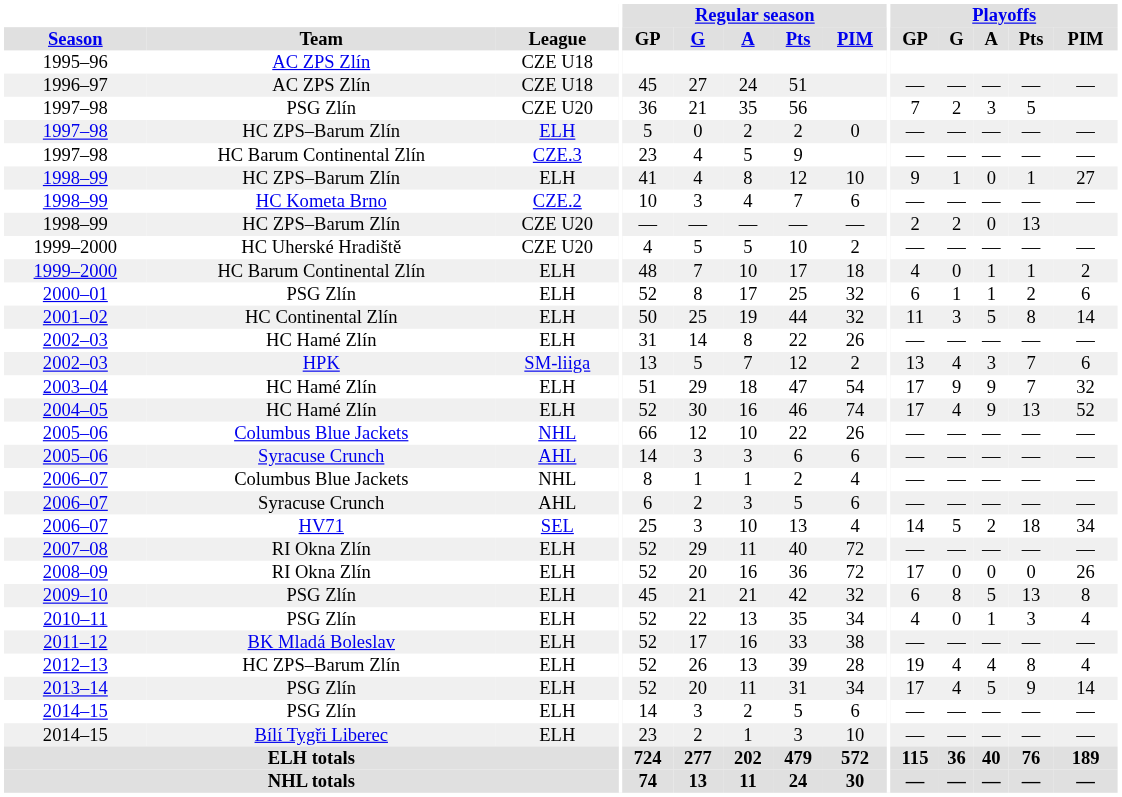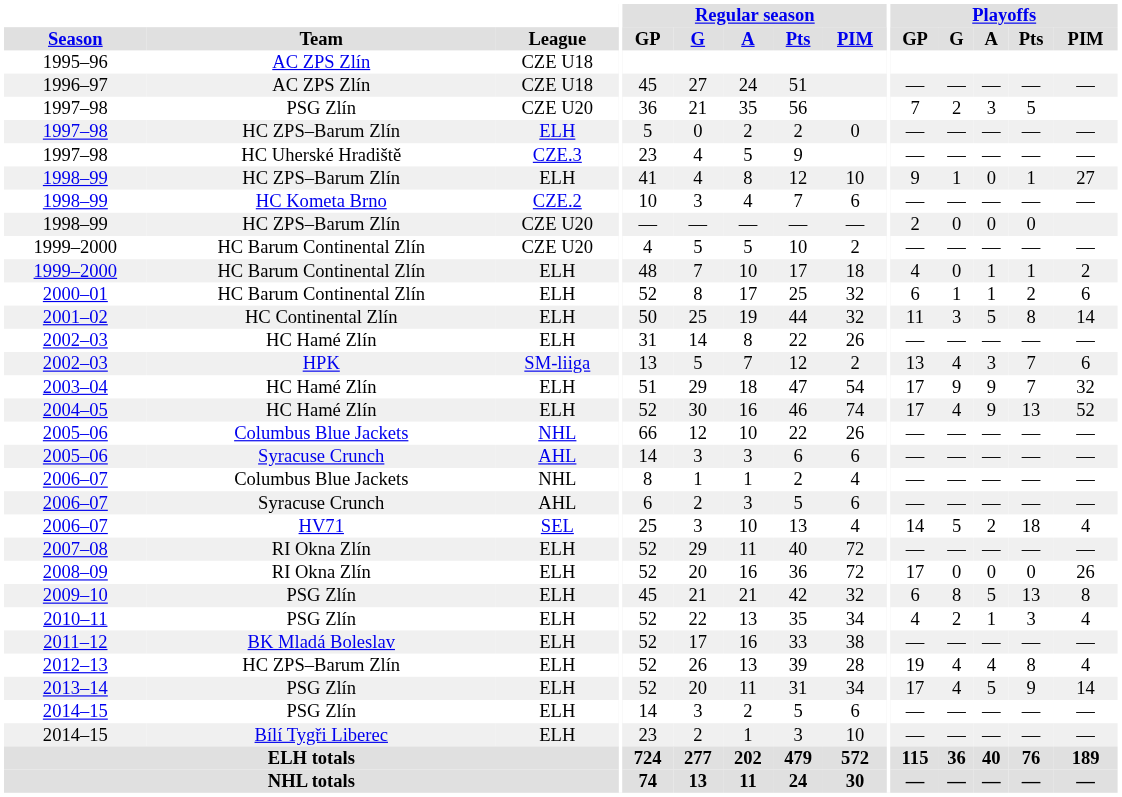 <table border="0" cellpadding="1" cellspacing="0" style="text-align:center; width:60em">
 <tr bgcolor="#e0e0e0">
 <th colspan="3" bgcolor="#ffffff"></th>
 <th rowspan="99" bgcolor="#ffffff"></th>
 <th colspan="5"><a href='#'>Regular season</a></th>
 <th rowspan="99" bgcolor="#ffffff"></th>
 <th colspan="5"><a href='#'>Playoffs</a></th>
 </tr>
 <tr bgcolor="#e0e0e0">
 <th><a href='#'>Season</a></th>
 <th>Team</th>
 <th>League</th>
 <th>GP</th>
 <th><a href='#'>G</a></th>
 <th><a href='#'>A</a></th>
 <th><a href='#'>Pts</a></th>
 <th><a href='#'>PIM</a></th>
 <th>GP</th>
 <th>G</th>
 <th>A</th>
 <th>Pts</th>
 <th>PIM</th>
 </tr>
 <tr>
 <td>1995–96</td>
 <td><a href='#'>AC ZPS Zlín</a></td>
 <td>CZE U18</td>
 <td></td>
 <td></td>
 <td></td>
 <td></td>
 <td></td>
 <td></td>
 <td></td>
 <td></td>
 <td></td>
 <td></td>
 </tr>
 <tr bgcolor="#f0f0f0">
 <td>1996–97</td>
 <td>AC ZPS Zlín</td>
 <td>CZE U18</td>
 <td>45</td>
 <td>27</td>
 <td>24</td>
 <td>51</td>
 <td></td>
 <td>—</td>
 <td>—</td>
 <td>—</td>
 <td>—</td>
 <td>—</td>
 </tr>
 <tr>
 <td>1997–98</td>
 <td>PSG Zlín</td>
 <td>CZE U20</td>
 <td>36</td>
 <td>21</td>
 <td>35</td>
 <td>56</td>
 <td></td>
 <td>7</td>
 <td>2</td>
 <td>3</td>
 <td>5</td>
 <td></td>
 </tr>
 <tr bgcolor="#f0f0f0">
 <td><a href='#'>1997–98</a></td>
 <td>HC ZPS–Barum Zlín</td>
 <td><a href='#'>ELH</a></td>
 <td>5</td>
 <td>0</td>
 <td>2</td>
 <td>2</td>
 <td>0</td>
 <td>—</td>
 <td>—</td>
 <td>—</td>
 <td>—</td>
 <td>—</td>
 </tr>
 <tr>
 <td>1997–98</td>
-<td>HC Barum Continental Zlín</td>
+<td>HC Uherské Hradiště</td>
 <td><a href='#'>CZE.3</a></td>
 <td>23</td>
 <td>4</td>
 <td>5</td>
 <td>9</td>
 <td></td>
 <td>—</td>
 <td>—</td>
 <td>—</td>
 <td>—</td>
 <td>—</td>
 </tr>
 <tr bgcolor="#f0f0f0">
 <td><a href='#'>1998–99</a></td>
 <td>HC ZPS–Barum Zlín</td>
 <td>ELH</td>
 <td>41</td>
 <td>4</td>
 <td>8</td>
 <td>12</td>
 <td>10</td>
 <td>9</td>
 <td>1</td>
 <td>0</td>
 <td>1</td>
 <td>27</td>
 </tr>
 <tr>
 <td><a href='#'>1998–99</a></td>
 <td><a href='#'>HC Kometa Brno</a></td>
 <td><a href='#'>CZE.2</a></td>
 <td>10</td>
 <td>3</td>
 <td>4</td>
 <td>7</td>
 <td>6</td>
 <td>—</td>
 <td>—</td>
 <td>—</td>
 <td>—</td>
 <td>—</td>
 </tr>
 <tr bgcolor="#f0f0f0">
 <td>1998–99</td>
 <td>HC ZPS–Barum Zlín</td>
 <td>CZE U20</td>
 <td>—</td>
 <td>—</td>
 <td>—</td>
 <td>—</td>
 <td>—</td>
 <td>2</td>
-<td>2</td>
 <td>0</td>
-<td>13</td>
+<td>0</td>
+<td>0</td>
 <td></td>
 </tr>
 <tr>
 <td>1999–2000</td>
-<td>HC Uherské Hradiště</td>
+<td>HC Barum Continental Zlín</td>
 <td>CZE U20</td>
 <td>4</td>
 <td>5</td>
 <td>5</td>
 <td>10</td>
 <td>2</td>
 <td>—</td>
 <td>—</td>
 <td>—</td>
 <td>—</td>
 <td>—</td>
 </tr>
 <tr bgcolor="#f0f0f0">
 <td><a href='#'>1999–2000</a></td>
 <td>HC Barum Continental Zlín</td>
 <td>ELH</td>
 <td>48</td>
 <td>7</td>
 <td>10</td>
 <td>17</td>
 <td>18</td>
 <td>4</td>
 <td>0</td>
 <td>1</td>
 <td>1</td>
 <td>2</td>
 </tr>
 <tr>
 <td><a href='#'>2000–01</a></td>
-<td>PSG Zlín</td>
+<td>HC Barum Continental Zlín</td>
 <td>ELH</td>
 <td>52</td>
 <td>8</td>
 <td>17</td>
 <td>25</td>
 <td>32</td>
 <td>6</td>
 <td>1</td>
 <td>1</td>
 <td>2</td>
 <td>6</td>
 </tr>
 <tr bgcolor="#f0f0f0">
 <td><a href='#'>2001–02</a></td>
 <td>HC Continental Zlín</td>
 <td>ELH</td>
 <td>50</td>
 <td>25</td>
 <td>19</td>
 <td>44</td>
 <td>32</td>
 <td>11</td>
 <td>3</td>
 <td>5</td>
 <td>8</td>
 <td>14</td>
 </tr>
 <tr>
 <td><a href='#'>2002–03</a></td>
 <td>HC Hamé Zlín</td>
 <td>ELH</td>
 <td>31</td>
 <td>14</td>
 <td>8</td>
 <td>22</td>
 <td>26</td>
 <td>—</td>
 <td>—</td>
 <td>—</td>
 <td>—</td>
 <td>—</td>
 </tr>
 <tr bgcolor="#f0f0f0">
 <td><a href='#'>2002–03</a></td>
 <td><a href='#'>HPK</a></td>
 <td><a href='#'>SM-liiga</a></td>
 <td>13</td>
 <td>5</td>
 <td>7</td>
 <td>12</td>
 <td>2</td>
 <td>13</td>
 <td>4</td>
 <td>3</td>
 <td>7</td>
 <td>6</td>
 </tr>
 <tr>
 <td><a href='#'>2003–04</a></td>
 <td>HC Hamé Zlín</td>
 <td>ELH</td>
 <td>51</td>
 <td>29</td>
 <td>18</td>
 <td>47</td>
 <td>54</td>
 <td>17</td>
 <td>9</td>
 <td>9</td>
 <td>7</td>
 <td>32</td>
 </tr>
 <tr bgcolor="#f0f0f0">
 <td><a href='#'>2004–05</a></td>
 <td>HC Hamé Zlín</td>
 <td>ELH</td>
 <td>52</td>
 <td>30</td>
 <td>16</td>
 <td>46</td>
 <td>74</td>
 <td>17</td>
 <td>4</td>
 <td>9</td>
 <td>13</td>
 <td>52</td>
 </tr>
 <tr>
 <td><a href='#'>2005–06</a></td>
 <td><a href='#'>Columbus Blue Jackets</a></td>
 <td><a href='#'>NHL</a></td>
 <td>66</td>
 <td>12</td>
 <td>10</td>
 <td>22</td>
 <td>26</td>
 <td>—</td>
 <td>—</td>
 <td>—</td>
 <td>—</td>
 <td>—</td>
 </tr>
 <tr bgcolor="#f0f0f0">
 <td><a href='#'>2005–06</a></td>
 <td><a href='#'>Syracuse Crunch</a></td>
 <td><a href='#'>AHL</a></td>
 <td>14</td>
 <td>3</td>
 <td>3</td>
 <td>6</td>
 <td>6</td>
 <td>—</td>
 <td>—</td>
 <td>—</td>
 <td>—</td>
 <td>—</td>
 </tr>
 <tr>
 <td><a href='#'>2006–07</a></td>
 <td>Columbus Blue Jackets</td>
 <td>NHL</td>
 <td>8</td>
 <td>1</td>
 <td>1</td>
 <td>2</td>
 <td>4</td>
 <td>—</td>
 <td>—</td>
 <td>—</td>
 <td>—</td>
 <td>—</td>
 </tr>
 <tr bgcolor="#f0f0f0">
 <td><a href='#'>2006–07</a></td>
 <td>Syracuse Crunch</td>
 <td>AHL</td>
 <td>6</td>
 <td>2</td>
 <td>3</td>
 <td>5</td>
 <td>6</td>
 <td>—</td>
 <td>—</td>
 <td>—</td>
 <td>—</td>
 <td>—</td>
 </tr>
 <tr>
 <td><a href='#'>2006–07</a></td>
 <td><a href='#'>HV71</a></td>
 <td><a href='#'>SEL</a></td>
 <td>25</td>
 <td>3</td>
 <td>10</td>
 <td>13</td>
 <td>4</td>
 <td>14</td>
 <td>5</td>
 <td>2</td>
 <td>18</td>
-<td>34</td>
+<td>4</td>
 </tr>
 <tr bgcolor="#f0f0f0">
 <td><a href='#'>2007–08</a></td>
 <td>RI Okna Zlín</td>
 <td>ELH</td>
 <td>52</td>
 <td>29</td>
 <td>11</td>
 <td>40</td>
 <td>72</td>
 <td>—</td>
 <td>—</td>
 <td>—</td>
 <td>—</td>
 <td>—</td>
 </tr>
 <tr>
 <td><a href='#'>2008–09</a></td>
 <td>RI Okna Zlín</td>
 <td>ELH</td>
 <td>52</td>
 <td>20</td>
 <td>16</td>
 <td>36</td>
 <td>72</td>
 <td>17</td>
 <td>0</td>
 <td>0</td>
 <td>0</td>
 <td>26</td>
 </tr>
 <tr bgcolor="#f0f0f0">
 <td><a href='#'>2009–10</a></td>
 <td>PSG Zlín</td>
 <td>ELH</td>
 <td>45</td>
 <td>21</td>
 <td>21</td>
 <td>42</td>
 <td>32</td>
 <td>6</td>
 <td>8</td>
 <td>5</td>
 <td>13</td>
 <td>8</td>
 </tr>
 <tr>
 <td><a href='#'>2010–11</a></td>
 <td>PSG Zlín</td>
 <td>ELH</td>
 <td>52</td>
 <td>22</td>
 <td>13</td>
 <td>35</td>
 <td>34</td>
 <td>4</td>
-<td>0</td>
+<td>2</td>
 <td>1</td>
 <td>3</td>
 <td>4</td>
 </tr>
 <tr bgcolor="#f0f0f0">
 <td><a href='#'>2011–12</a></td>
 <td><a href='#'>BK Mladá Boleslav</a></td>
 <td>ELH</td>
 <td>52</td>
 <td>17</td>
 <td>16</td>
 <td>33</td>
 <td>38</td>
 <td>—</td>
 <td>—</td>
 <td>—</td>
 <td>—</td>
 <td>—</td>
 </tr>
 <tr>
 <td><a href='#'>2012–13</a></td>
 <td>HC ZPS–Barum Zlín</td>
 <td>ELH</td>
 <td>52</td>
 <td>26</td>
 <td>13</td>
 <td>39</td>
 <td>28</td>
 <td>19</td>
 <td>4</td>
 <td>4</td>
 <td>8</td>
 <td>4</td>
 </tr>
 <tr bgcolor="#f0f0f0">
 <td><a href='#'>2013–14</a></td>
 <td>PSG Zlín</td>
 <td>ELH</td>
 <td>52</td>
 <td>20</td>
 <td>11</td>
 <td>31</td>
 <td>34</td>
 <td>17</td>
 <td>4</td>
 <td>5</td>
 <td>9</td>
 <td>14</td>
 </tr>
 <tr>
 <td><a href='#'>2014–15</a></td>
 <td>PSG Zlín</td>
 <td>ELH</td>
 <td>14</td>
 <td>3</td>
 <td>2</td>
 <td>5</td>
 <td>6</td>
 <td>—</td>
 <td>—</td>
 <td>—</td>
 <td>—</td>
 <td>—</td>
 </tr>
 <tr bgcolor="#f0f0f0">
 <td>2014–15</td>
 <td><a href='#'>Bílí Tygři Liberec</a></td>
 <td>ELH</td>
 <td>23</td>
 <td>2</td>
 <td>1</td>
 <td>3</td>
 <td>10</td>
 <td>—</td>
 <td>—</td>
 <td>—</td>
 <td>—</td>
 <td>—</td>
 </tr>
 <tr bgcolor="#e0e0e0">
 <th colspan="3">ELH totals</th>
 <th>724</th>
 <th>277</th>
 <th>202</th>
 <th>479</th>
 <th>572</th>
 <th>115</th>
 <th>36</th>
 <th>40</th>
 <th>76</th>
 <th>189</th>
 </tr>
 <tr bgcolor="#e0e0e0">
 <th colspan="3">NHL totals</th>
 <th>74</th>
 <th>13</th>
 <th>11</th>
 <th>24</th>
 <th>30</th>
 <th>—</th>
 <th>—</th>
 <th>—</th>
 <th>—</th>
 <th>—</th>
 </tr>
 </table>
